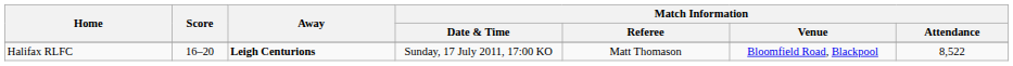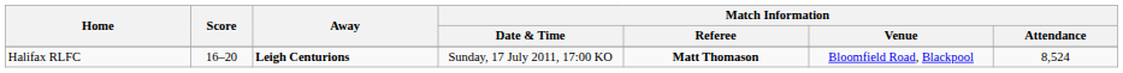 <table class="wikitable" style="text-align: center; font-size:85%;"  cellpadding=3 cellspacing=0 width=95%>
 <tr>
 <th rowspan=2 width=15%>Home</th>
 <th rowspan=2 width=5%>Score</th>
 <th rowspan=2 width=15%>Away</th>
 <th colspan=4>Match Information</th>
 </tr>
 <tr>
 <th width=15%>Date & Time</th>
 <th width=15%>Referee</th>
 <th width=15%>Venue</th>
 <th width=10%>Attendance</th>
 </tr>
 <tr>
 </tr>
 <tr>
 <td align=left>Halifax RLFC </td>
 <td>16–20</td>
 <td align=left><strong>Leigh Centurions </strong></td>
 <td>Sunday, 17 July 2011, 17:00 KO</td>
-<td>Matt Thomason</td>
+<td><strong>Matt Thomason</strong></td>
 <td><a href='#'>Bloomfield Road</a>, <a href='#'>Blackpool</a></td>
-<td>8,522</td>
+<td>8,524</td>
 </tr>
 </table>
